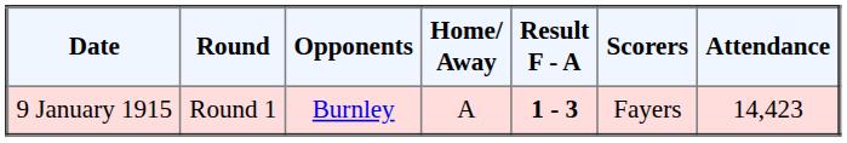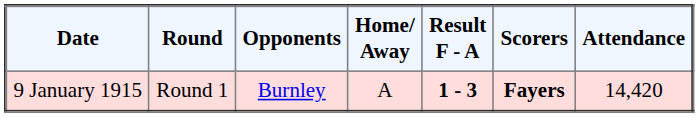 <table border="2" cellpadding="4" style="border-collapse:collapse; text-align:center; font-size:smaller;">
 <tr style="background:#f0f6ff;">
 <th><strong>Date</strong></th>
 <th><strong>Round</strong></th>
 <th><strong>Opponents</strong></th>
 <th><strong>Home/<br>Away</strong></th>
 <th><strong>Result<br>F - A</strong></th>
 <th><strong>Scorers</strong></th>
 <th><strong>Attendance</strong></th>
 </tr>
 <tr bgcolor="#ffdddd">
 <td>9 January 1915</td>
 <td>Round 1</td>
 <td><a href='#'>Burnley</a></td>
 <td>A</td>
 <td><strong>1 - 3</strong></td>
-<td>Fayers</td>
-<td>14,423</td>
+<td><strong>Fayers</strong></td>
+<td>14,420</td>
 </tr>
 </table>
